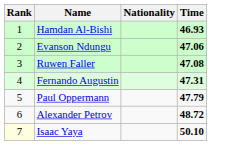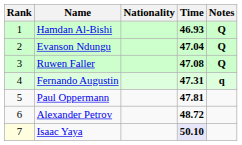 <table class="wikitable sortable" style="text-align:center">
 <tr>
 <th>Rank</th>
 <th>Name</th>
 <th>Nationality</th>
 <th>Time</th>
+<th>Notes</th>
 </tr>
 <tr bgcolor=ccffcc>
 <td>1</td>
 <td align=left><a href='#'>Hamdan Al-Bishi</a></td>
 <td align=left></td>
 <td><strong>46.93</strong></td>
+<td><strong>Q</strong></td>
 </tr>
 <tr bgcolor=ccffcc>
 <td>2</td>
 <td align=left><a href='#'>Evanson Ndungu</a></td>
 <td align=left></td>
-<td><strong>47.06</strong></td>
+<td><strong>47.04</strong></td>
+<td><strong>Q</strong></td>
 </tr>
 <tr bgcolor=ccffcc>
 <td>3</td>
 <td align=left><a href='#'>Ruwen Faller</a></td>
 <td align=left></td>
 <td><strong>47.08</strong></td>
+<td><strong>Q</strong></td>
 </tr>
 <tr bgcolor=ddffdd>
 <td>4</td>
 <td align=left><a href='#'>Fernando Augustin</a></td>
 <td align=left></td>
 <td><strong>47.31</strong></td>
+<td><strong>q</strong></td>
 </tr>
 <tr>
 <td>5</td>
 <td align=left><a href='#'>Paul Oppermann</a></td>
 <td align=left></td>
-<td><strong>47.79</strong></td>
+<td><strong>47.81</strong></td>
+<td></td>
 </tr>
 <tr>
 <td>6</td>
 <td align=left><a href='#'>Alexander Petrov</a></td>
 <td align=left></td>
 <td><strong>48.72</strong></td>
+<td></td>
 </tr>
 <tr>
 <td style="background: lightyellow;">7</td>
 <td align=left><a href='#'>Isaac Yaya</a></td>
 <td align=left></td>
-<td><strong>50.10</strong></td>
+<td style="background: lavender;"><strong>50.10</strong></td>
+<td></td>
 </tr>
 </table>
